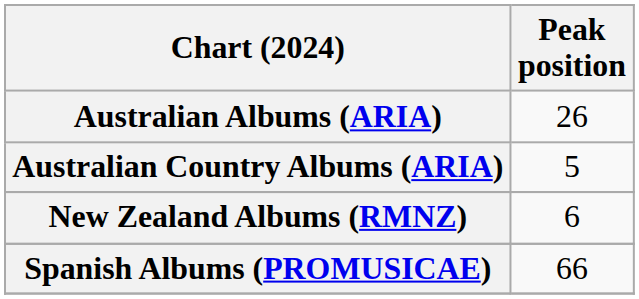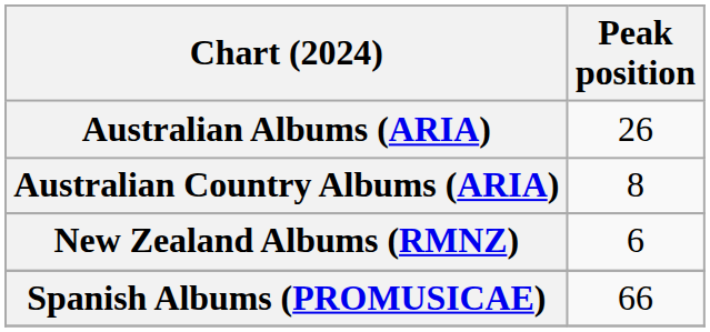 <table class="wikitable sortable plainrowheaders" style="text-align:center">
 <tr>
 <th scope="col">Chart (2024)</th>
 <th scope="col">Peak<br>position</th>
 </tr>
 <tr>
 <th scope="row">Australian Albums (<a href='#'>ARIA</a>)</th>
 <td>26</td>
 </tr>
 <tr>
 <th scope="row">Australian Country Albums (<a href='#'>ARIA</a>)</th>
-<td>5</td>
+<td>8</td>
 </tr>
 <tr>
 </tr>
 <tr>
 </tr>
 <tr>
 </tr>
 <tr>
 </tr>
 <tr>
 </tr>
 <tr>
 </tr>
 <tr>
 </tr>
 <tr>
 <th scope="row">New Zealand Albums (<a href='#'>RMNZ</a>)</th>
 <td>6</td>
 </tr>
 <tr>
 </tr>
 <tr>
 <th scope="row">Spanish Albums (<a href='#'>PROMUSICAE</a>)</th>
 <td>66</td>
 </tr>
 <tr>
 </tr>
 <tr>
 </tr>
 <tr>
 </tr>
 <tr>
 </tr>
 <tr>
 </tr>
 <tr>
 </tr>
 <tr>
 </tr>
 </table>
